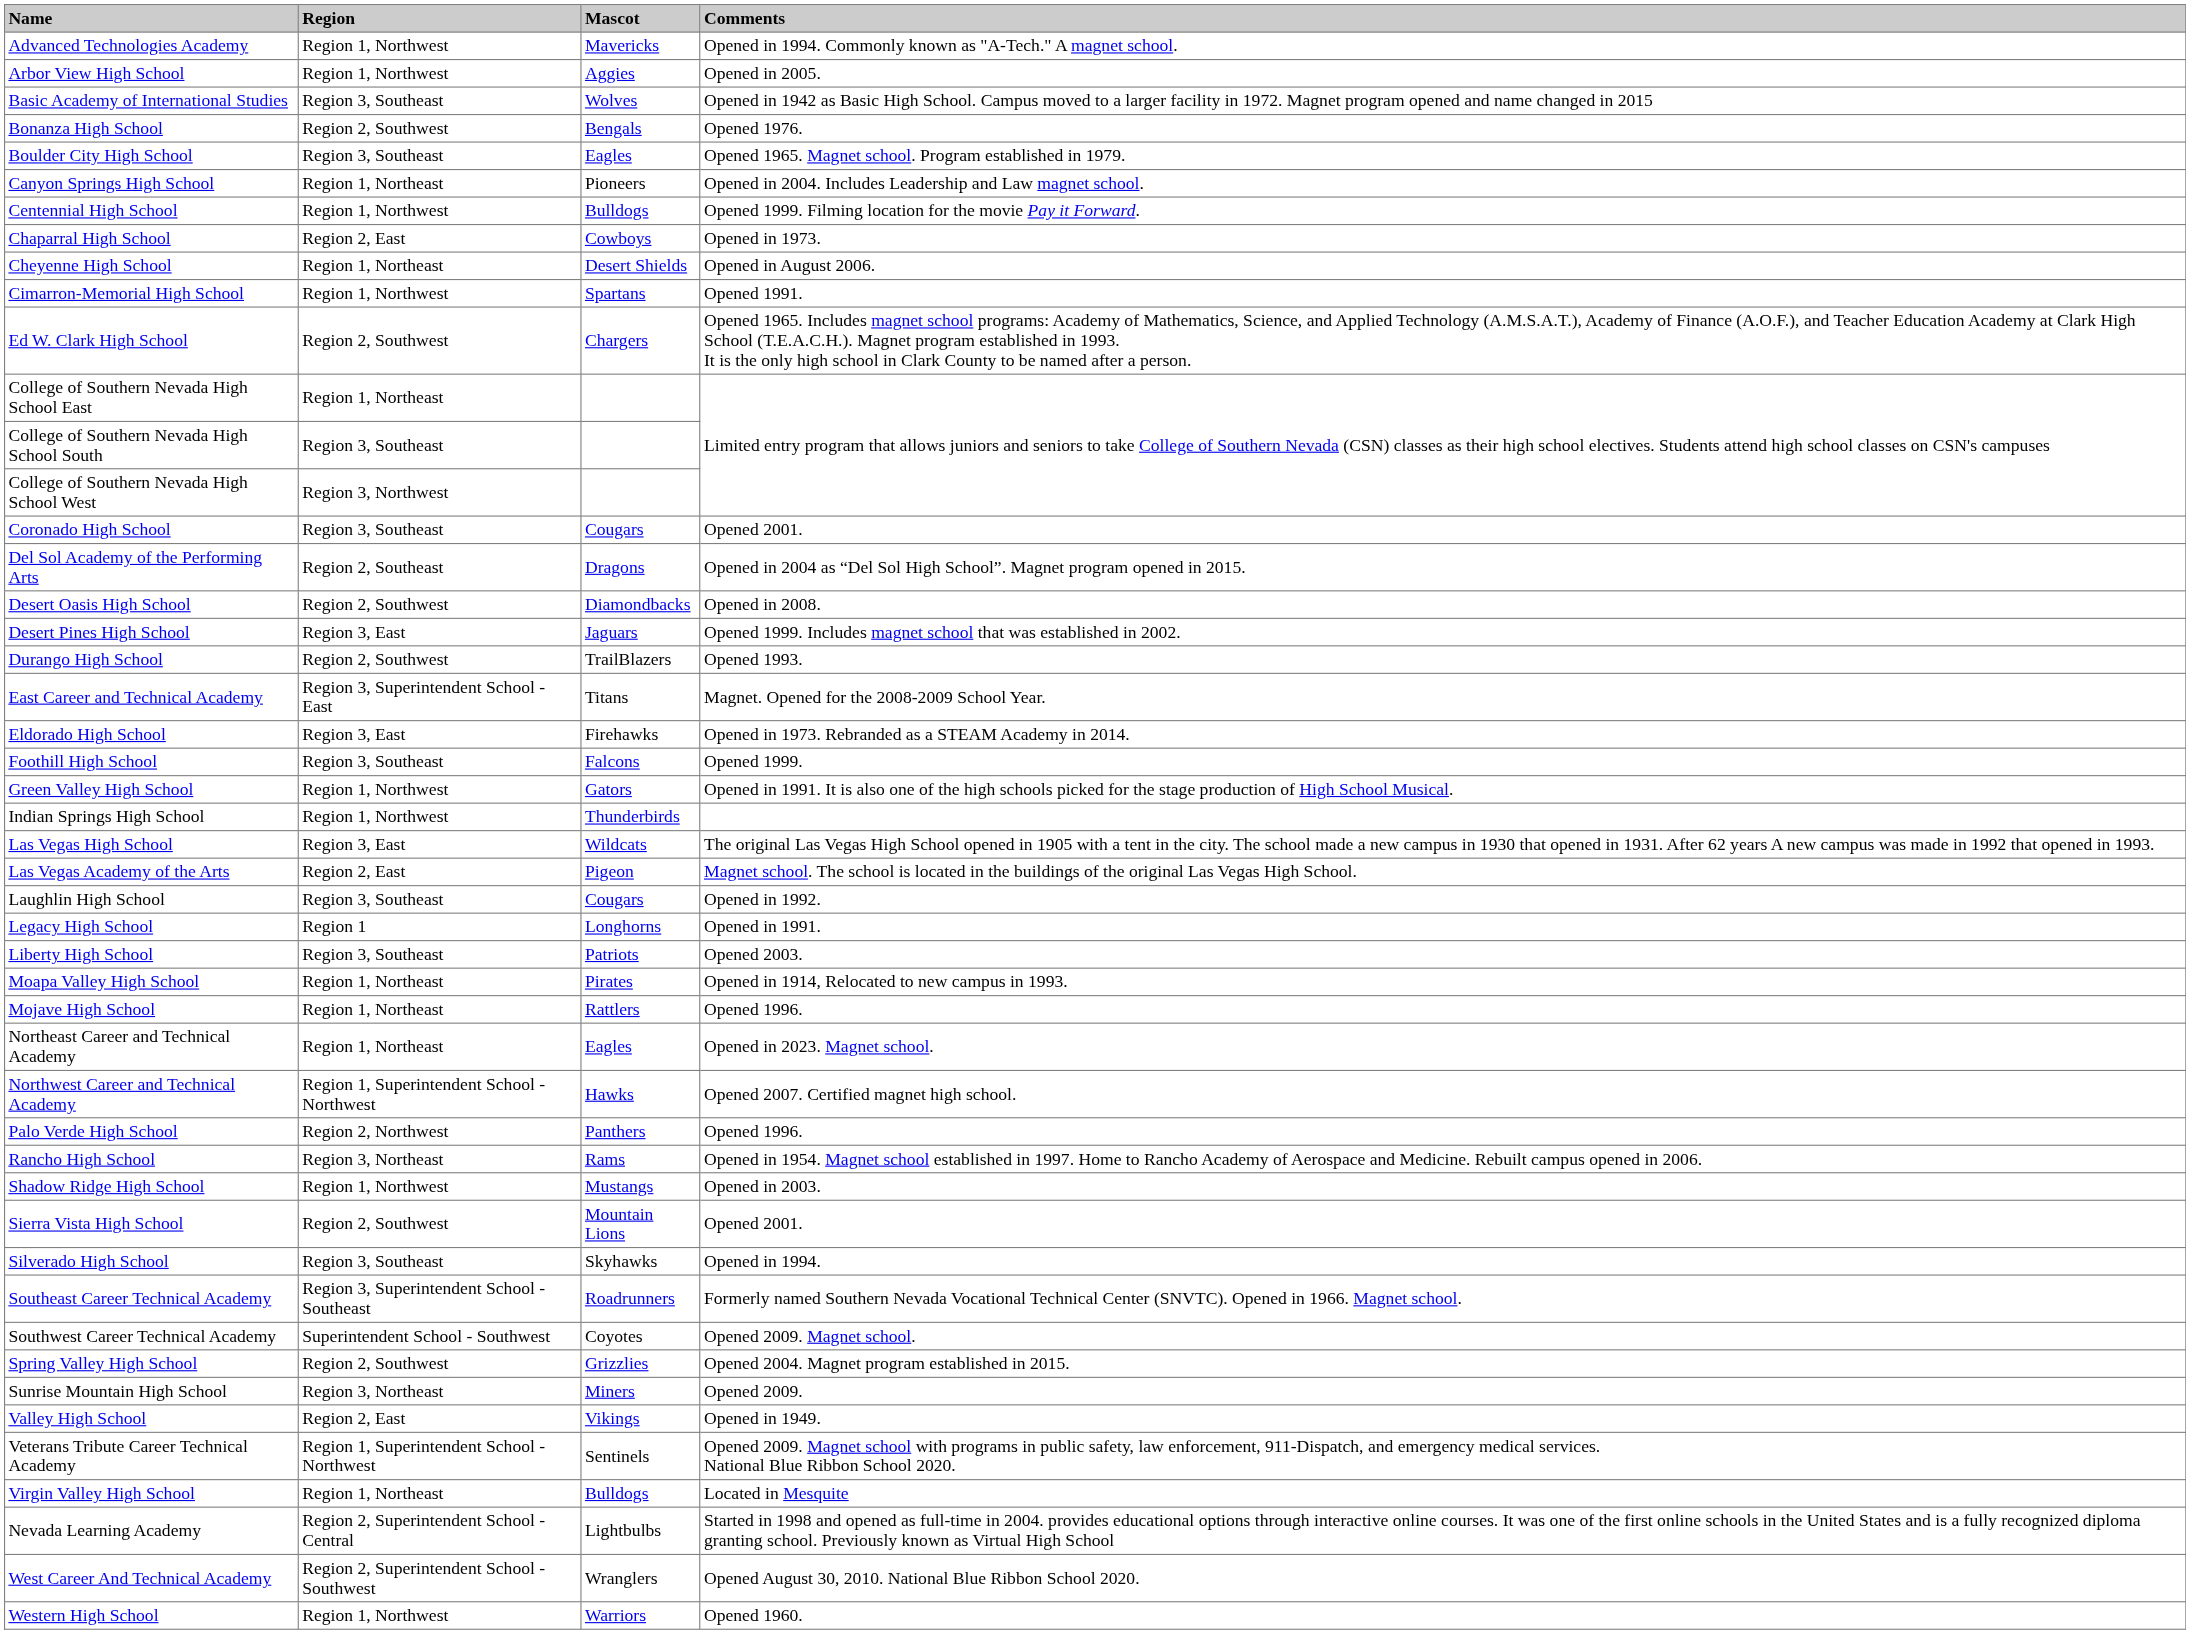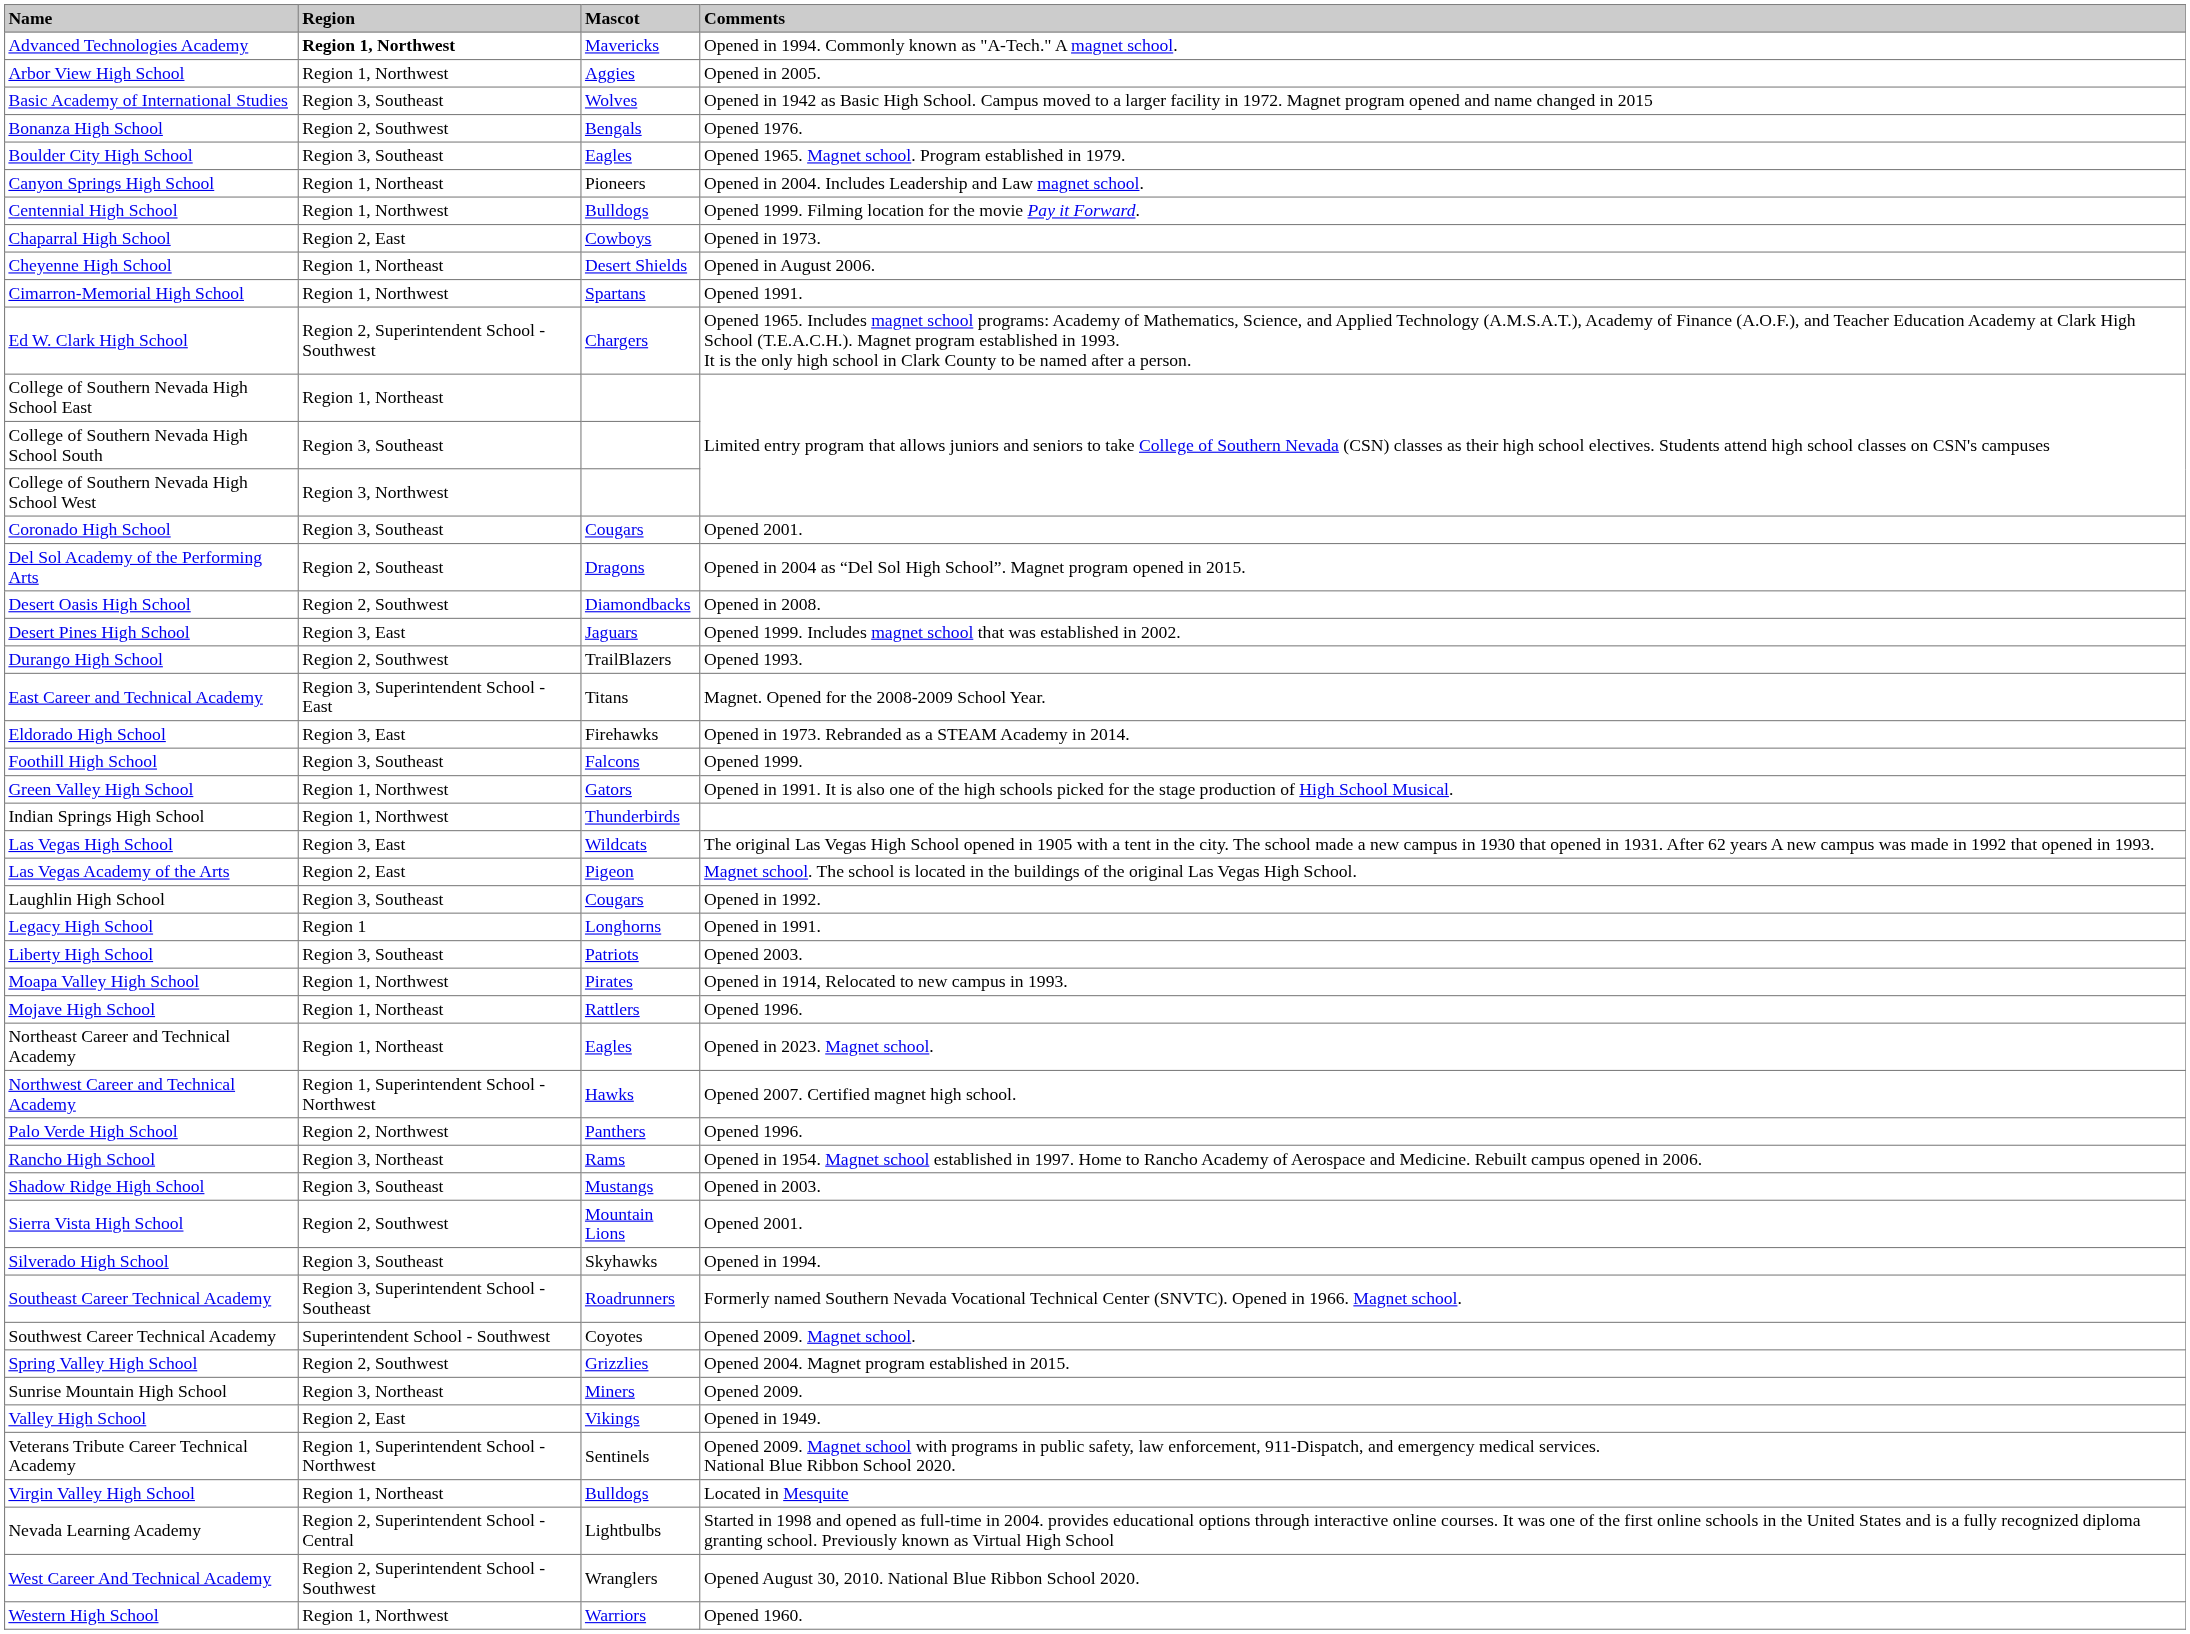 <table cellpadding="3" cellspacing="0" border="1" style="width:auto; border-collapse:collapse;">
 <tr style="background:#ccc;">
 <td><strong>Name</strong></td>
 <td><strong>Region</strong></td>
 <td><strong>Mascot</strong></td>
 <td><strong>Comments</strong></td>
 </tr>
 <tr>
 <td><a href='#'>Advanced Technologies Academy</a></td>
-<td>Region 1, Northwest</td>
+<td><strong>Region 1, Northwest</strong></td>
 <td><a href='#'>Mavericks</a></td>
 <td>Opened in 1994. Commonly known as "A-Tech."  A <a href='#'>magnet school</a>.</td>
 </tr>
 <tr>
 <td><a href='#'>Arbor View High School</a></td>
 <td>Region 1, Northwest</td>
 <td><a href='#'>Aggies</a></td>
 <td>Opened in 2005.</td>
 </tr>
 <tr>
 <td><a href='#'>Basic Academy of International Studies</a></td>
 <td>Region 3, Southeast</td>
 <td><a href='#'>Wolves</a></td>
 <td>Opened in 1942 as Basic High School. Campus moved to a larger facility in 1972. Magnet program opened and name changed in 2015</td>
 </tr>
 <tr>
 <td><a href='#'>Bonanza High School</a></td>
 <td>Region 2, Southwest</td>
 <td><a href='#'>Bengals</a></td>
 <td>Opened 1976.</td>
 </tr>
 <tr>
 <td><a href='#'>Boulder City High School</a></td>
 <td>Region 3, Southeast</td>
 <td><a href='#'>Eagles</a></td>
 <td>Opened 1965. <a href='#'>Magnet school</a>. Program established in 1979.</td>
 </tr>
 <tr>
 <td><a href='#'>Canyon Springs High School</a></td>
 <td>Region 1, Northeast</td>
 <td>Pioneers</td>
 <td>Opened in 2004. Includes Leadership and Law <a href='#'>magnet school</a>.</td>
 </tr>
 <tr>
 <td><a href='#'>Centennial High School</a></td>
 <td>Region 1, Northwest</td>
 <td><a href='#'>Bulldogs</a></td>
 <td>Opened 1999. Filming location for the movie <a href='#'><em>Pay it Forward</em></a>.</td>
 </tr>
 <tr>
 <td><a href='#'>Chaparral High School</a></td>
 <td>Region 2, East</td>
 <td><a href='#'>Cowboys</a></td>
 <td>Opened in 1973.</td>
 </tr>
 <tr>
 <td><a href='#'>Cheyenne High School</a></td>
 <td>Region 1, Northeast</td>
 <td><a href='#'>Desert Shields</a></td>
 <td>Opened in August 2006.</td>
 </tr>
 <tr>
 <td><a href='#'>Cimarron-Memorial High School</a></td>
 <td>Region 1, Northwest</td>
 <td><a href='#'>Spartans</a></td>
 <td>Opened 1991.</td>
 </tr>
 <tr>
 <td><a href='#'>Ed W. Clark High School</a></td>
-<td>Region 2, Southwest</td>
+<td>Region 2, Superintendent School - Southwest</td>
 <td><a href='#'>Chargers</a></td>
 <td>Opened 1965. Includes <a href='#'>magnet school</a> programs: Academy of Mathematics, Science, and Applied Technology (A.M.S.A.T.), Academy of Finance (A.O.F.), and Teacher Education Academy at Clark High School (T.E.A.C.H.). Magnet program established in 1993.<br>It is the only high school in Clark County to be named after a person.</td>
 </tr>
 <tr>
 <td>College of Southern Nevada High School East</td>
 <td>Region 1, Northeast</td>
 <td></td>
 <td rowspan="3">Limited entry program that allows juniors and seniors to take <a href='#'>College of Southern Nevada</a> (CSN) classes as their high school electives. Students attend high school classes on CSN's campuses</td>
 </tr>
 <tr>
 <td>College of Southern Nevada High School South</td>
 <td>Region 3, Southeast</td>
 <td></td>
 </tr>
 <tr>
 <td>College of Southern Nevada High School West</td>
 <td>Region 3, Northwest</td>
 <td></td>
 </tr>
 <tr>
 <td><a href='#'>Coronado High School</a></td>
 <td>Region 3, Southeast</td>
 <td><a href='#'>Cougars</a></td>
 <td>Opened 2001.</td>
 </tr>
 <tr>
 <td><a href='#'>Del Sol Academy of the Performing Arts</a></td>
 <td>Region 2, Southeast</td>
 <td><a href='#'>Dragons</a></td>
 <td>Opened in 2004 as “Del Sol High School”. Magnet program opened in 2015.</td>
 </tr>
 <tr>
 <td><a href='#'>Desert Oasis High School</a></td>
 <td>Region 2, Southwest</td>
 <td><a href='#'>Diamondbacks</a></td>
 <td>Opened in 2008.</td>
 </tr>
 <tr>
 <td><a href='#'>Desert Pines High School</a></td>
 <td>Region 3, East</td>
 <td><a href='#'>Jaguars</a></td>
 <td>Opened 1999. Includes <a href='#'>magnet school</a> that was established in 2002.</td>
 </tr>
 <tr>
 <td><a href='#'>Durango High School</a></td>
 <td>Region 2, Southwest</td>
 <td>TrailBlazers</td>
 <td>Opened 1993.</td>
 </tr>
 <tr>
 <td><a href='#'>East Career and Technical Academy</a></td>
 <td>Region 3, Superintendent School - East</td>
 <td>Titans</td>
 <td>Magnet. Opened for the 2008-2009 School Year.</td>
 </tr>
 <tr>
 <td><a href='#'>Eldorado High School</a></td>
 <td>Region 3, East</td>
 <td>Firehawks</td>
 <td>Opened in 1973. Rebranded as a STEAM Academy in 2014.</td>
 </tr>
 <tr>
 <td><a href='#'>Foothill High School</a></td>
 <td>Region 3, Southeast</td>
 <td><a href='#'>Falcons</a></td>
 <td>Opened 1999.</td>
 </tr>
 <tr>
 <td><a href='#'>Green Valley High School</a></td>
 <td>Region 1, Northwest</td>
 <td><a href='#'>Gators</a></td>
 <td>Opened in 1991. It is also one of the high schools picked for the stage production of <a href='#'>High School Musical</a>.</td>
 </tr>
 <tr>
 <td>Indian Springs High School</td>
 <td>Region 1, Northwest</td>
 <td><a href='#'>Thunderbirds</a></td>
 <td></td>
 </tr>
 <tr>
 <td><a href='#'>Las Vegas High School</a></td>
 <td>Region 3, East</td>
 <td><a href='#'>Wildcats</a></td>
 <td>The original Las Vegas High School opened in 1905 with a tent in the city. The school made a new campus in 1930 that opened in 1931. After 62 years A new campus was made in 1992 that opened in 1993.</td>
 </tr>
 <tr>
 <td><a href='#'>Las Vegas Academy of the Arts</a></td>
 <td>Region 2, East</td>
 <td><a href='#'>Pigeon</a></td>
 <td><a href='#'>Magnet school</a>.  The school is located in the buildings of the original Las Vegas High School.</td>
 </tr>
 <tr>
 <td>Laughlin High School</td>
 <td>Region 3, Southeast</td>
 <td><a href='#'>Cougars</a></td>
 <td>Opened in 1992.</td>
 </tr>
 <tr>
 <td><a href='#'>Legacy High School</a></td>
 <td>Region 1</td>
 <td><a href='#'>Longhorns</a></td>
 <td>Opened in 1991.</td>
 </tr>
 <tr>
 <td><a href='#'>Liberty High School</a></td>
 <td>Region 3, Southeast</td>
 <td><a href='#'>Patriots</a></td>
 <td>Opened 2003.</td>
 </tr>
 <tr>
 <td><a href='#'>Moapa Valley High School</a></td>
-<td>Region 1, Northeast</td>
+<td>Region 1, Northwest</td>
 <td><a href='#'>Pirates</a></td>
 <td>Opened in 1914, Relocated to new campus in 1993.</td>
 </tr>
 <tr>
 <td><a href='#'>Mojave High School</a></td>
 <td>Region 1, Northeast</td>
 <td><a href='#'>Rattlers</a></td>
 <td>Opened 1996.</td>
 </tr>
 <tr>
 <td>Northeast Career and Technical Academy</td>
 <td>Region 1, Northeast</td>
 <td><a href='#'>Eagles</a></td>
 <td>Opened in 2023. <a href='#'>Magnet school</a>.</td>
 </tr>
 <tr>
 <td><a href='#'>Northwest Career and Technical Academy</a></td>
 <td>Region 1, Superintendent School - Northwest</td>
 <td><a href='#'>Hawks</a></td>
 <td>Opened 2007. Certified magnet high school.</td>
 </tr>
 <tr>
 <td><a href='#'>Palo Verde High School</a></td>
 <td>Region 2, Northwest</td>
 <td><a href='#'>Panthers</a></td>
 <td>Opened 1996.</td>
 </tr>
 <tr>
 <td><a href='#'>Rancho High School</a></td>
 <td>Region 3, Northeast</td>
 <td><a href='#'>Rams</a></td>
 <td>Opened in 1954. <a href='#'>Magnet school</a> established in 1997. Home to Rancho Academy of Aerospace and Medicine.  Rebuilt campus opened in 2006.</td>
 </tr>
 <tr>
 <td><a href='#'>Shadow Ridge High School</a></td>
-<td>Region 1, Northwest</td>
+<td>Region 3, Southeast</td>
 <td><a href='#'>Mustangs</a></td>
 <td>Opened in 2003.</td>
 </tr>
 <tr>
 <td><a href='#'>Sierra Vista High School</a></td>
 <td>Region 2, Southwest</td>
 <td><a href='#'>Mountain Lions</a></td>
 <td>Opened 2001.</td>
 </tr>
 <tr>
 <td><a href='#'>Silverado High School</a></td>
 <td>Region 3, Southeast</td>
 <td>Skyhawks</td>
 <td>Opened in 1994.</td>
 </tr>
 <tr>
 <td><a href='#'>Southeast Career Technical Academy</a></td>
 <td>Region 3, Superintendent School - Southeast</td>
 <td><a href='#'>Roadrunners</a></td>
 <td>Formerly named Southern Nevada Vocational Technical Center (SNVTC). Opened in 1966. <a href='#'>Magnet school</a>.</td>
 </tr>
 <tr>
 <td>Southwest Career Technical Academy</td>
 <td>Superintendent School - Southwest</td>
 <td>Coyotes</td>
 <td>Opened 2009. <a href='#'>Magnet school</a>.</td>
 </tr>
 <tr>
 <td><a href='#'>Spring Valley High School</a></td>
 <td>Region 2, Southwest</td>
 <td><a href='#'>Grizzlies</a></td>
 <td>Opened 2004. Magnet program established in 2015.</td>
 </tr>
 <tr>
 <td>Sunrise Mountain High School</td>
 <td>Region 3, Northeast</td>
 <td><a href='#'>Miners</a></td>
 <td>Opened 2009.</td>
 </tr>
 <tr>
 <td><a href='#'>Valley High School</a></td>
 <td>Region 2, East</td>
 <td><a href='#'>Vikings</a></td>
 <td>Opened in 1949.</td>
 </tr>
 <tr>
 <td>Veterans Tribute Career Technical Academy</td>
 <td>Region 1, Superintendent School - Northwest</td>
 <td>Sentinels</td>
 <td>Opened 2009. <a href='#'>Magnet school</a> with programs in public safety, law enforcement, 911-Dispatch, and emergency medical services.<br>National Blue Ribbon School 2020.</td>
 </tr>
 <tr>
 <td><a href='#'>Virgin Valley High School</a></td>
 <td>Region 1, Northeast</td>
 <td><a href='#'>Bulldogs</a></td>
 <td>Located in <a href='#'>Mesquite</a></td>
 </tr>
 <tr>
 <td>Nevada Learning Academy</td>
 <td>Region 2, Superintendent School - Central</td>
 <td>Lightbulbs</td>
 <td>Started in 1998 and opened as full-time in 2004.  provides educational options through interactive online courses. It was one of the first online schools in the United States and is a fully recognized diploma granting school.  Previously known as Virtual High School</td>
 </tr>
 <tr>
 <td><a href='#'>West Career And Technical Academy</a></td>
 <td>Region 2, Superintendent School - Southwest</td>
 <td>Wranglers</td>
 <td>Opened August 30, 2010. National Blue Ribbon School 2020.</td>
 </tr>
 <tr>
 <td><a href='#'>Western High School</a></td>
 <td>Region 1, Northwest</td>
 <td><a href='#'>Warriors</a></td>
 <td>Opened 1960.</td>
 </tr>
 </table>
